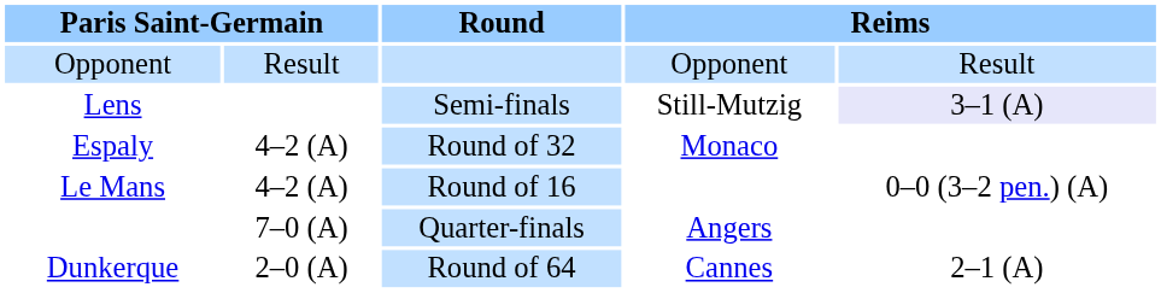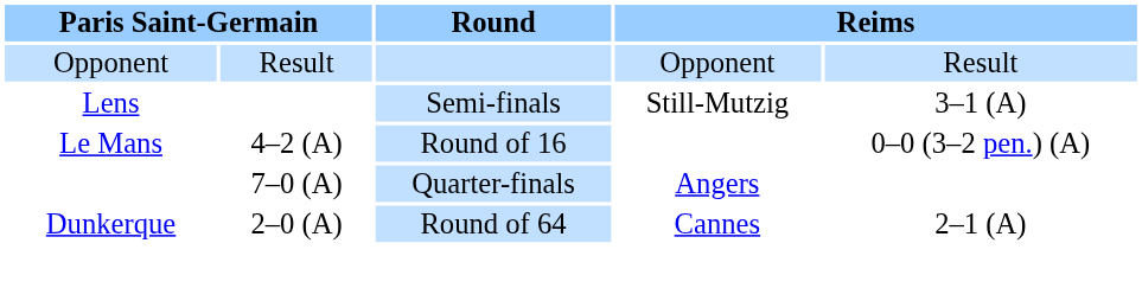 <table style="width:100%; text-align:center;">
 <tr style="vertical-align:top; background:#9cf;">
 <th colspan=2 style="width:1*">Paris Saint-Germain</th>
 <th><strong>Round</strong></th>
 <th colspan=2 style="width:1*">Reims</th>
 </tr>
 <tr style="vertical-align:top; background:#c1e0ff;">
 <td>Opponent</td>
 <td>Result</td>
 <td></td>
 <td>Opponent</td>
 <td>Result</td>
 </tr>
 <tr>
 <td><a href='#'>Lens</a></td>
 <td></td>
 <td style="background:#c1e0ff;">Semi-finals</td>
 <td>Still-Mutzig</td>
-<td style="background: lavender;">3–1 (A)</td>
-</tr>
-<tr>
-<td><a href='#'>Espaly</a></td>
-<td>4–2 (A)</td>
-<td style="background:#c1e0ff;">Round of 32</td>
-<td><a href='#'>Monaco</a></td>
-<td></td>
+<td>3–1 (A)</td>
 </tr>
 <tr>
 <td><a href='#'>Le Mans</a></td>
 <td>4–2 (A)</td>
 <td style="background:#c1e0ff;">Round of 16</td>
 <td></td>
 <td>0–0 (3–2 <a href='#'>pen.</a>) (A)</td>
 </tr>
 <tr>
 <td></td>
 <td>7–0 (A)</td>
 <td style="background:#c1e0ff;">Quarter-finals</td>
 <td><a href='#'>Angers</a></td>
 <td></td>
 </tr>
 <tr>
 <td><a href='#'>Dunkerque</a></td>
 <td>2–0 (A)</td>
 <td style="background:#c1e0ff;">Round of 64</td>
 <td><a href='#'>Cannes</a></td>
 <td>2–1 (A)</td>
 </tr>
 </table>
